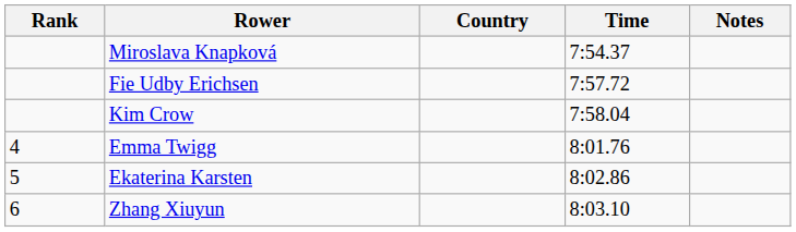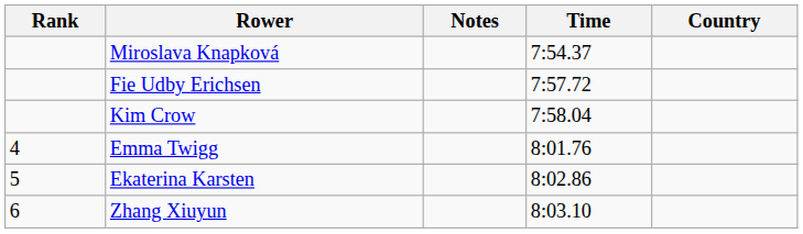 <table class="wikitable sortable" width=50%>
 <tr>
 <th>Rank</th>
 <th>Rower</th>
+<th>Notes</th>
+<th>Time</th>
 <th>Country</th>
-<th>Time</th>
-<th>Notes</th>
 </tr>
 <tr>
 <td></td>
 <td><a href='#'>Miroslava Knapková</a></td>
 <td></td>
 <td>7:54.37</td>
 <td></td>
 </tr>
 <tr>
 <td></td>
 <td><a href='#'>Fie Udby Erichsen</a></td>
 <td></td>
 <td>7:57.72</td>
 <td></td>
 </tr>
 <tr>
 <td></td>
 <td><a href='#'>Kim Crow</a></td>
 <td></td>
 <td>7:58.04</td>
 <td></td>
 </tr>
 <tr>
 <td>4</td>
 <td><a href='#'>Emma Twigg</a></td>
 <td></td>
 <td>8:01.76</td>
 <td></td>
 </tr>
 <tr>
 <td>5</td>
 <td><a href='#'>Ekaterina Karsten</a></td>
 <td></td>
 <td>8:02.86</td>
 <td></td>
 </tr>
 <tr>
 <td>6</td>
 <td><a href='#'>Zhang Xiuyun</a></td>
 <td></td>
 <td>8:03.10</td>
 <td></td>
 </tr>
 </table>
